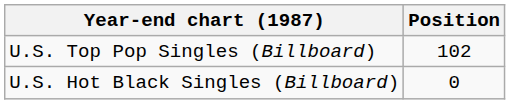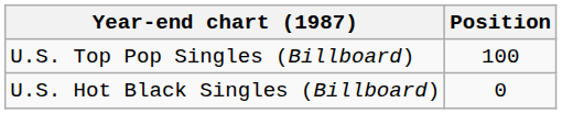 <table class="wikitable">
 <tr>
 <th>Year-end chart (1987)</th>
 <th>Position</th>
 </tr>
 <tr>
 <td>U.S. Top Pop Singles (<em>Billboard</em>)</td>
-<td style="text-align:center;">102</td>
+<td style="text-align:center;">100</td>
 </tr>
 <tr>
 <td>U.S. Hot Black Singles (<em>Billboard</em>)</td>
 <td style="text-align:center;">0</td>
 </tr>
 </table>
